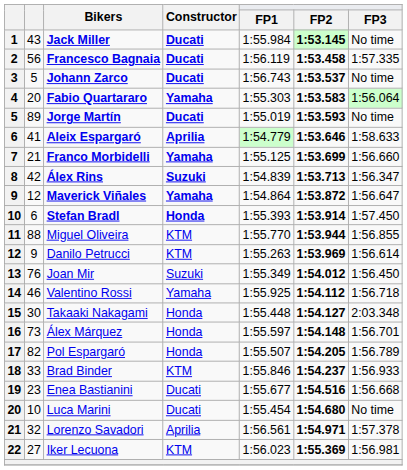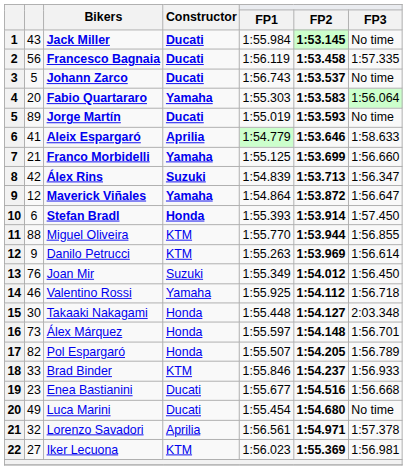 <table class="wikitable sortable" style="font-size: 85%;">
 <tr>
 <th rowspan="2"></th>
 <th rowspan="2"></th>
 <th rowspan="2">Bikers</th>
 <th rowspan="2">Constructor</th>
 <th colspan="3" style="background:#eaecf0; text-align:center;"></th>
 </tr>
 <tr>
 <th scope="col" data-sort-type=text>FP1</th>
 <th scope="col" data-sort-type=text>FP2</th>
 <th scope="col" data-sort-type=text>FP3</th>
 </tr>
 <tr>
 <th scope="row">1</th>
 <td align="center">43</td>
 <td data-sort-value="mil"> <strong><a href='#'>Jack Miller</a></strong></td>
 <td><strong><a href='#'>Ducati</a></strong></td>
 <td>1:55.984</td>
 <td style="background:#ccffcc;"><strong>1:53.145</strong></td>
 <td>No time</td>
 </tr>
 <tr>
 <th scope="row">2</th>
 <td align="center">56</td>
 <td data-sort-value="bag"> <strong><a href='#'>Francesco Bagnaia</a></strong></td>
 <td><strong><a href='#'>Ducati</a></strong></td>
 <td>1:56.119</td>
 <td><strong>1:53.458</strong></td>
 <td>1:57.335</td>
 </tr>
 <tr>
 <th scope="row">3</th>
 <td align="center">5</td>
 <td data-sort-value="zar"> <strong><a href='#'>Johann Zarco</a></strong></td>
 <td><strong><a href='#'>Ducati</a></strong></td>
 <td>1:56.743</td>
 <td><strong>1:53.537</strong></td>
 <td>No time</td>
 </tr>
 <tr>
 <th scope="row">4</th>
 <td align="center">20</td>
 <td data-sort-value="qua"> <strong><a href='#'>Fabio Quartararo</a></strong></td>
 <td><strong><a href='#'>Yamaha</a></strong></td>
 <td>1:55.303</td>
 <td><strong>1:53.583</strong></td>
 <td style="background:#ccffcc;">1:56.064</td>
 </tr>
 <tr>
 <th scope="row">5</th>
 <td align="center">89</td>
 <td data-sort-value="mar"> <strong><a href='#'>Jorge Martín</a></strong></td>
 <td><strong><a href='#'>Ducati</a></strong></td>
 <td>1:55.019</td>
 <td><strong>1:53.593</strong></td>
 <td>No time</td>
 </tr>
 <tr>
 <th scope="row">6</th>
 <td align="center">41</td>
 <td data-sort-value="aes"> <strong><a href='#'>Aleix Espargaró</a></strong></td>
 <td><strong><a href='#'>Aprilia</a></strong></td>
 <td style="background:#ccffcc;">1:54.779</td>
 <td><strong>1:53.646</strong></td>
 <td>1:58.633</td>
 </tr>
 <tr>
 <th scope="row">7</th>
 <td align="center">21</td>
 <td data-sort-value="mor"> <strong><a href='#'>Franco Morbidelli</a></strong></td>
 <td><strong><a href='#'>Yamaha</a></strong></td>
 <td>1:55.125</td>
 <td><strong>1:53.699</strong></td>
 <td>1:56.660</td>
 </tr>
 <tr>
 <th scope="row">8</th>
 <td align="center">42</td>
 <td data-sort-value="rin"> <strong><a href='#'>Álex Rins</a></strong></td>
 <td><strong><a href='#'>Suzuki</a></strong></td>
 <td>1:54.839</td>
 <td><strong>1:53.713</strong></td>
 <td>1:56.347</td>
 </tr>
 <tr>
 <th scope="row">9</th>
 <td align="center">12</td>
 <td data-sort-value="viñ"> <strong><a href='#'>Maverick Viñales</a></strong></td>
 <td><strong><a href='#'>Yamaha</a></strong></td>
 <td>1:54.864</td>
 <td><strong>1:53.872</strong></td>
 <td>1:56.647</td>
 </tr>
 <tr>
 <th scope="row">10</th>
 <td align="center">6</td>
 <td data-sort-value="bra"> <strong><a href='#'>Stefan Bradl</a></strong></td>
 <td><strong><a href='#'>Honda</a></strong></td>
 <td>1:55.393</td>
 <td><strong>1:53.914</strong></td>
 <td>1:57.450</td>
 </tr>
 <tr>
 <th scope="row">11</th>
 <td align="center">88</td>
 <td data-sort-value="oli"> <a href='#'>Miguel Oliveira</a></td>
 <td><a href='#'>KTM</a></td>
 <td>1:55.770</td>
 <td><strong>1:53.944</strong></td>
 <td>1:56.855</td>
 </tr>
 <tr>
 <th scope="row">12</th>
 <td align="center">9</td>
 <td data-sort-value="pet"> <a href='#'>Danilo Petrucci</a></td>
 <td><a href='#'>KTM</a></td>
 <td>1:55.263</td>
 <td><strong>1:53.969</strong></td>
 <td>1:56.614</td>
 </tr>
 <tr>
 <th scope="row">13</th>
 <td align="center">76</td>
 <td data-sort-value="mir"> <a href='#'>Joan Mir</a></td>
 <td><a href='#'>Suzuki</a></td>
 <td>1:55.349</td>
 <td><strong>1:54.012</strong></td>
 <td>1:56.450</td>
 </tr>
 <tr>
 <th scope="row">14</th>
 <td align="center">46</td>
 <td data-sort-value="ros"> <a href='#'>Valentino Rossi</a></td>
 <td><a href='#'>Yamaha</a></td>
 <td>1:55.925</td>
 <td><strong>1:54.112</strong></td>
 <td>1:56.718</td>
 </tr>
 <tr>
 <th scope="row">15</th>
 <td align="center">30</td>
 <td data-sort-value="nak"> <a href='#'>Takaaki Nakagami</a></td>
 <td><a href='#'>Honda</a></td>
 <td>1:55.448</td>
 <td><strong>1:54.127</strong></td>
 <td>2:03.348</td>
 </tr>
 <tr>
 <th scope="row">16</th>
 <td align="center">73</td>
 <td data-sort-value="ámá"> <a href='#'>Álex Márquez</a></td>
 <td><a href='#'>Honda</a></td>
 <td>1:55.597</td>
 <td><strong>1:54.148</strong></td>
 <td>1:56.701</td>
 </tr>
 <tr>
 <th scope="row">17</th>
 <td align="center">82</td>
 <td data-sort-value="pes"> <a href='#'>Pol Espargaró</a></td>
 <td><a href='#'>Honda</a></td>
 <td>1:55.507</td>
 <td><strong>1:54.205</strong></td>
 <td>1:56.789</td>
 </tr>
 <tr>
 <th scope="row">18</th>
 <td align="center">33</td>
 <td data-sort-value="bin"> <a href='#'>Brad Binder</a></td>
 <td><a href='#'>KTM</a></td>
 <td>1:55.846</td>
 <td><strong>1:54.237</strong></td>
 <td>1:56.933</td>
 </tr>
 <tr>
 <th scope="row">19</th>
 <td align="center">23</td>
 <td data-sort-value="bas"> <a href='#'>Enea Bastianini</a></td>
 <td><a href='#'>Ducati</a></td>
 <td>1:55.677</td>
 <td><strong>1:54.516</strong></td>
 <td>1:56.668</td>
 </tr>
 <tr>
 <th scope="row">20</th>
-<td align="center">10</td>
+<td align="center">49</td>
 <td data-sort-value="mar"> <a href='#'>Luca Marini</a></td>
 <td><a href='#'>Ducati</a></td>
 <td>1:55.454</td>
 <td><strong>1:54.680</strong></td>
 <td>No time</td>
 </tr>
 <tr>
 <th scope="row">21</th>
 <td align="center">32</td>
 <td data-sort-value="sav"> <a href='#'>Lorenzo Savadori</a></td>
 <td><a href='#'>Aprilia</a></td>
 <td>1:56.561</td>
 <td><strong>1:54.971</strong></td>
 <td>1:57.378</td>
 </tr>
 <tr>
 <th scope="row">22</th>
 <td align="center">27</td>
 <td data-sort-value="lec"> <a href='#'>Iker Lecuona</a></td>
 <td><a href='#'>KTM</a></td>
 <td>1:56.023</td>
 <td><strong>1:55.369</strong></td>
 <td>1:56.981</td>
 </tr>
 <tr>
 <th colspan=9></th>
 </tr>
 <tr>
 </tr>
 </table>
